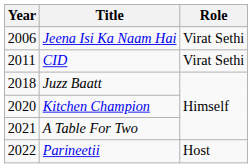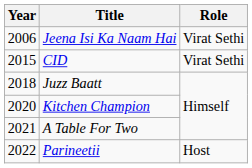 <table class="wikitable sortable">
 <tr>
 <th>Year</th>
 <th>Title</th>
 <th>Role</th>
 </tr>
 <tr>
 <td>2006</td>
 <td><em><a href='#'>Jeena Isi Ka Naam Hai</a></em></td>
 <td>Virat Sethi</td>
 </tr>
 <tr>
-<td>2011</td>
+<td>2015</td>
 <td><em><a href='#'>CID</a></em></td>
 <td>Virat Sethi</td>
 </tr>
 <tr>
 <td>2018</td>
 <td><em>Juzz Baatt</em></td>
 <td rowspan="3">Himself</td>
 </tr>
 <tr>
 <td>2020</td>
 <td><em><a href='#'>Kitchen Champion</a></em></td>
 </tr>
 <tr>
 <td>2021</td>
 <td><em>A Table For Two</em></td>
 </tr>
 <tr>
 <td>2022</td>
 <td><em><a href='#'>Parineetii</a></em></td>
 <td>Host</td>
 </tr>
 </table>
